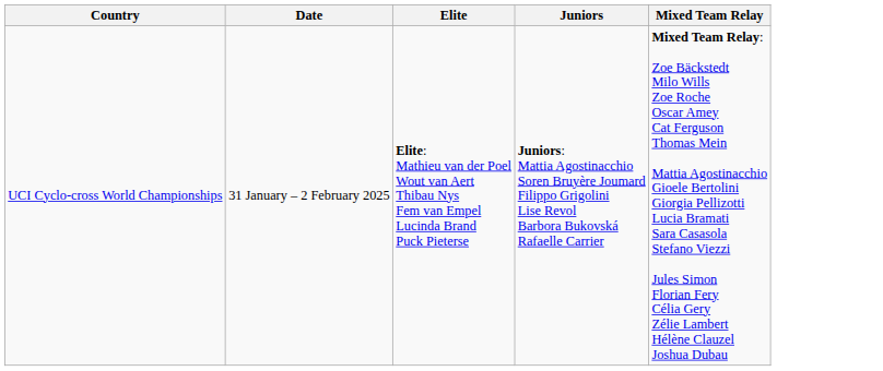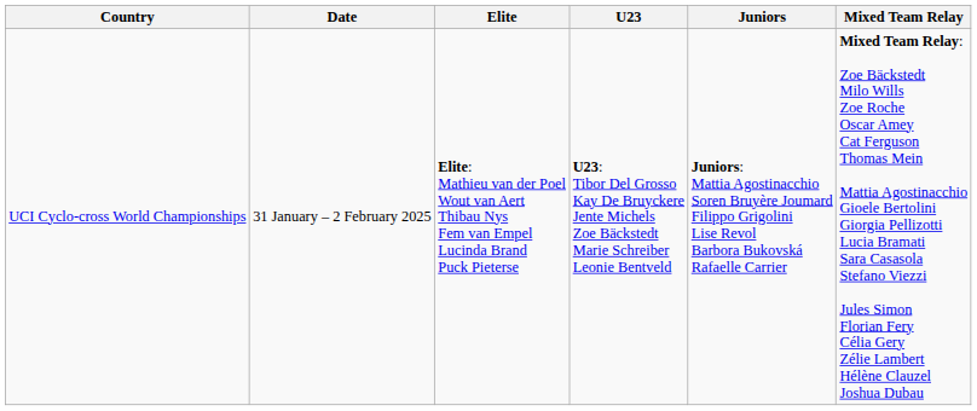 <table class="wikitable">
 <tr>
 <th>Country</th>
 <th>Date</th>
 <th>Elite</th>
+<th>U23</th>
 <th>Juniors</th>
 <th>Mixed Team Relay</th>
 </tr>
 <tr>
 <td><a href='#'>UCI Cyclo-cross World Championships</a></td>
 <td align=right>31 January – 2 February 2025</td>
 <td><strong>Elite</strong>: <br> <a href='#'>Mathieu van der Poel</a><br> <a href='#'>Wout van Aert</a><br> <a href='#'>Thibau Nys</a><br> <a href='#'>Fem van Empel</a><br> <a href='#'>Lucinda Brand</a><br> <a href='#'>Puck Pieterse</a></td>
+<td><strong>U23</strong>:<br> <a href='#'>Tibor Del Grosso</a><br> <a href='#'>Kay De Bruyckere</a><br> <a href='#'>Jente Michels</a><br> <a href='#'>Zoe Bäckstedt</a><br> <a href='#'>Marie Schreiber</a><br> <a href='#'>Leonie Bentveld</a></td>
 <td><strong>Juniors</strong>:<br> <a href='#'>Mattia Agostinacchio</a><br> <a href='#'>Soren Bruyère Joumard</a><br> <a href='#'>Filippo Grigolini</a><br> <a href='#'>Lise Revol</a><br> <a href='#'>Barbora Bukovská</a><br> <a href='#'>Rafaelle Carrier</a></td>
 <td><strong>Mixed Team Relay</strong>:<br><br><a href='#'>Zoe Bäckstedt</a><br><a href='#'>Milo Wills</a><br><a href='#'>Zoe Roche</a><br><a href='#'>Oscar Amey</a><br><a href='#'>Cat Ferguson</a><br> <a href='#'>Thomas Mein</a><br><br><a href='#'>Mattia Agostinacchio</a><br><a href='#'>Gioele Bertolini</a><br><a href='#'>Giorgia Pellizotti</a><br><a href='#'>Lucia Bramati</a><br><a href='#'>Sara Casasola</a><br><a href='#'>Stefano Viezzi</a><br> <br><a href='#'>Jules Simon</a><br><a href='#'>Florian Fery</a><br><a href='#'>Célia Gery</a><br><a href='#'>Zélie Lambert</a><br><a href='#'>Hélène Clauzel</a><br><a href='#'>Joshua Dubau</a></td>
 </tr>
 </table>
